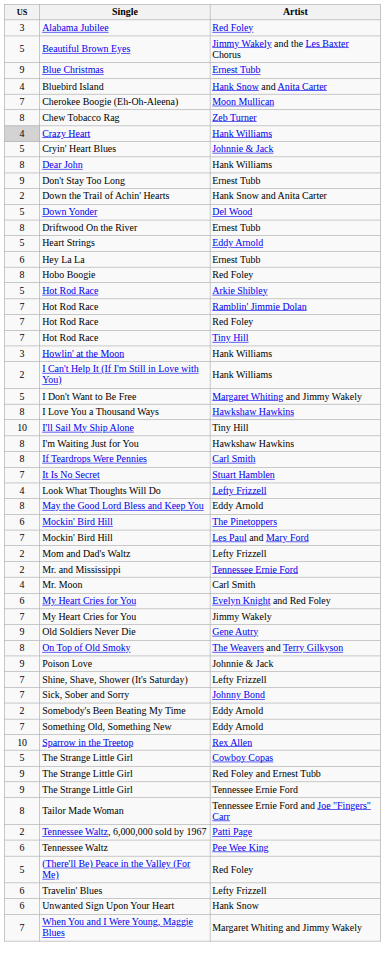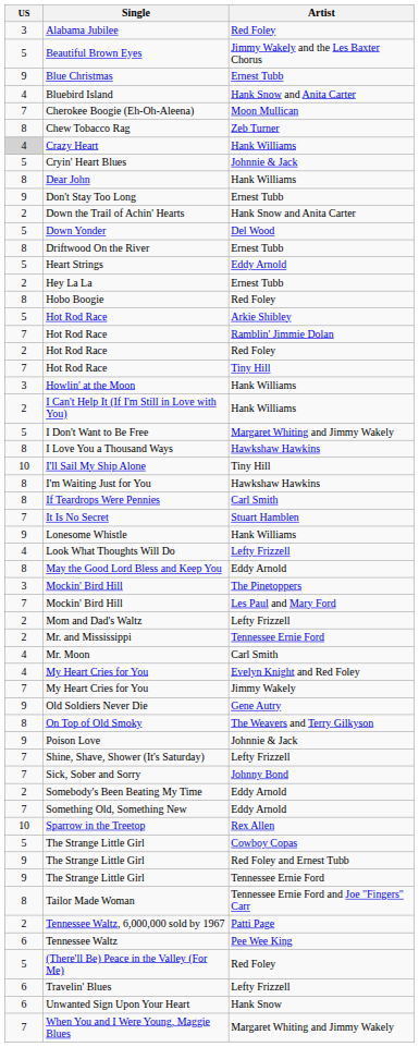 <table class="wikitable sortable">
 <tr>
 <th width="50"><small>US</small></th>
 <th>Single</th>
 <th>Artist</th>
 </tr>
 <tr>
 <td align="center">3</td>
 <td><a href='#'>Alabama Jubilee</a></td>
 <td><a href='#'>Red Foley</a></td>
 </tr>
 <tr>
 <td align="center">5</td>
 <td><a href='#'>Beautiful Brown Eyes</a></td>
 <td><a href='#'>Jimmy Wakely</a> and the <a href='#'>Les Baxter</a> Chorus</td>
 </tr>
 <tr>
 <td align="center">9</td>
 <td><a href='#'>Blue Christmas</a></td>
 <td><a href='#'>Ernest Tubb</a></td>
 </tr>
 <tr>
 <td align="center">4</td>
 <td>Bluebird Island</td>
 <td><a href='#'>Hank Snow</a> and <a href='#'>Anita Carter</a></td>
 </tr>
 <tr>
 <td align="center">7</td>
 <td>Cherokee Boogie (Eh-Oh-Aleena)</td>
 <td><a href='#'>Moon Mullican</a></td>
 </tr>
 <tr>
 <td align="center">8</td>
 <td>Chew Tobacco Rag</td>
 <td><a href='#'>Zeb Turner</a></td>
 </tr>
 <tr>
 <td align="center" style="background: lightgrey;">4</td>
 <td><a href='#'>Crazy Heart</a></td>
 <td><a href='#'>Hank Williams</a></td>
 </tr>
 <tr>
 <td align="center">5</td>
 <td>Cryin' Heart Blues</td>
 <td><a href='#'>Johnnie & Jack</a></td>
 </tr>
 <tr>
 <td align="center">8</td>
 <td><a href='#'>Dear John</a></td>
 <td>Hank Williams</td>
 </tr>
 <tr>
 <td align="center">9</td>
 <td>Don't Stay Too Long</td>
 <td>Ernest Tubb</td>
 </tr>
 <tr>
 <td align="center">2</td>
 <td>Down the Trail of Achin' Hearts</td>
 <td>Hank Snow and Anita Carter</td>
 </tr>
 <tr>
 <td align="center">5</td>
 <td><a href='#'>Down Yonder</a></td>
 <td><a href='#'>Del Wood</a></td>
 </tr>
 <tr>
 <td align="center">8</td>
 <td>Driftwood On the River</td>
 <td>Ernest Tubb</td>
 </tr>
 <tr>
 <td align="center">5</td>
 <td>Heart Strings</td>
 <td><a href='#'>Eddy Arnold</a></td>
 </tr>
 <tr>
-<td align="center">6</td>
+<td align="center">2</td>
 <td>Hey La La</td>
 <td>Ernest Tubb</td>
 </tr>
 <tr>
 <td align="center">8</td>
 <td>Hobo Boogie</td>
 <td>Red Foley</td>
 </tr>
 <tr>
 <td align="center">5</td>
 <td><a href='#'>Hot Rod Race</a></td>
 <td><a href='#'>Arkie Shibley</a></td>
 </tr>
 <tr>
 <td align="center">7</td>
 <td>Hot Rod Race</td>
 <td><a href='#'>Ramblin' Jimmie Dolan</a></td>
 </tr>
 <tr>
-<td align="center">7</td>
+<td align="center">2</td>
 <td>Hot Rod Race</td>
 <td>Red Foley</td>
 </tr>
 <tr>
 <td align="center">7</td>
 <td>Hot Rod Race</td>
 <td><a href='#'>Tiny Hill</a></td>
 </tr>
 <tr>
 <td align="center">3</td>
 <td><a href='#'>Howlin' at the Moon</a></td>
 <td>Hank Williams</td>
 </tr>
 <tr>
 <td align="center">2</td>
 <td><a href='#'>I Can't Help It (If I'm Still in Love with You)</a></td>
 <td>Hank Williams</td>
 </tr>
 <tr>
 <td align="center">5</td>
 <td>I Don't Want to Be Free</td>
 <td><a href='#'>Margaret Whiting</a> and Jimmy Wakely</td>
 </tr>
 <tr>
 <td align="center">8</td>
 <td>I Love You a Thousand Ways</td>
 <td><a href='#'>Hawkshaw Hawkins</a></td>
 </tr>
 <tr>
 <td align="center">10</td>
 <td><a href='#'>I'll Sail My Ship Alone</a></td>
 <td>Tiny Hill</td>
 </tr>
 <tr>
 <td align="center">8</td>
 <td>I'm Waiting Just for You</td>
 <td>Hawkshaw Hawkins</td>
 </tr>
 <tr>
 <td align="center">8</td>
 <td><a href='#'>If Teardrops Were Pennies</a></td>
 <td><a href='#'>Carl Smith</a></td>
 </tr>
 <tr>
 <td align="center">7</td>
 <td><a href='#'>It Is No Secret</a></td>
 <td><a href='#'>Stuart Hamblen</a></td>
 </tr>
 <tr>
+<td align="center">9</td>
+<td>Lonesome Whistle</td>
+<td>Hank Williams</td>
+</tr>
+<tr>
 <td align="center">4</td>
 <td>Look What Thoughts Will Do</td>
 <td><a href='#'>Lefty Frizzell</a></td>
 </tr>
 <tr>
 <td align="center">8</td>
 <td><a href='#'>May the Good Lord Bless and Keep You</a></td>
 <td>Eddy Arnold</td>
 </tr>
 <tr>
-<td align="center">6</td>
+<td align="center">3</td>
 <td><a href='#'>Mockin' Bird Hill</a></td>
 <td><a href='#'>The Pinetoppers</a></td>
 </tr>
 <tr>
 <td align="center">7</td>
 <td>Mockin' Bird Hill</td>
 <td><a href='#'>Les Paul</a> and <a href='#'>Mary Ford</a></td>
 </tr>
 <tr>
 <td align="center">2</td>
 <td>Mom and Dad's Waltz</td>
 <td>Lefty Frizzell</td>
 </tr>
 <tr>
 <td align="center">2</td>
 <td>Mr. and Mississippi</td>
 <td><a href='#'>Tennessee Ernie Ford</a></td>
 </tr>
 <tr>
 <td align="center">4</td>
 <td>Mr. Moon</td>
 <td>Carl Smith</td>
 </tr>
 <tr>
-<td align="center">6</td>
+<td align="center">4</td>
 <td><a href='#'>My Heart Cries for You</a></td>
 <td><a href='#'>Evelyn Knight</a> and Red Foley</td>
 </tr>
 <tr>
 <td align="center">7</td>
 <td>My Heart Cries for You</td>
 <td>Jimmy Wakely</td>
 </tr>
 <tr>
 <td align="center">9</td>
 <td>Old Soldiers Never Die</td>
 <td><a href='#'>Gene Autry</a></td>
 </tr>
 <tr>
 <td align="center">8</td>
 <td><a href='#'>On Top of Old Smoky</a></td>
 <td><a href='#'>The Weavers</a> and <a href='#'>Terry Gilkyson</a></td>
 </tr>
 <tr>
 <td align="center">9</td>
 <td>Poison Love</td>
 <td>Johnnie & Jack</td>
 </tr>
 <tr>
 <td align="center">7</td>
 <td>Shine, Shave, Shower (It's Saturday)</td>
 <td>Lefty Frizzell</td>
 </tr>
 <tr>
 <td align="center">7</td>
 <td>Sick, Sober and Sorry</td>
 <td><a href='#'>Johnny Bond</a></td>
 </tr>
 <tr>
 <td align="center">2</td>
 <td>Somebody's Been Beating My Time</td>
 <td>Eddy Arnold</td>
 </tr>
 <tr>
 <td align="center">7</td>
 <td>Something Old, Something New</td>
 <td>Eddy Arnold</td>
 </tr>
 <tr>
 <td align="center">10</td>
 <td><a href='#'>Sparrow in the Treetop</a></td>
 <td><a href='#'>Rex Allen</a></td>
 </tr>
 <tr>
 <td align="center">5</td>
 <td>The Strange Little Girl</td>
 <td><a href='#'>Cowboy Copas</a></td>
 </tr>
 <tr>
 <td align="center">9</td>
 <td>The Strange Little Girl</td>
 <td>Red Foley and Ernest Tubb</td>
 </tr>
 <tr>
 <td align="center">9</td>
 <td>The Strange Little Girl</td>
 <td>Tennessee Ernie Ford</td>
 </tr>
 <tr>
 <td align="center">8</td>
 <td>Tailor Made Woman</td>
 <td>Tennessee Ernie Ford and <a href='#'>Joe "Fingers" Carr</a></td>
 </tr>
 <tr>
 <td align="center">2</td>
 <td><a href='#'>Tennessee Waltz</a>, 6,000,000 sold by 1967</td>
 <td><a href='#'>Patti Page</a></td>
 </tr>
 <tr>
 <td align="center">6</td>
 <td>Tennessee Waltz</td>
 <td><a href='#'>Pee Wee King</a></td>
 </tr>
 <tr>
 <td align="center">5</td>
 <td><a href='#'>(There'll Be) Peace in the Valley (For Me)</a></td>
 <td>Red Foley</td>
 </tr>
 <tr>
 <td align="center">6</td>
 <td>Travelin' Blues</td>
 <td>Lefty Frizzell</td>
 </tr>
 <tr>
 <td align="center">6</td>
 <td>Unwanted Sign Upon Your Heart</td>
 <td>Hank Snow</td>
 </tr>
 <tr>
 <td align="center">7</td>
 <td><a href='#'>When You and I Were Young, Maggie Blues</a></td>
 <td>Margaret Whiting and Jimmy Wakely</td>
 </tr>
 </table>
